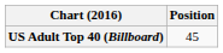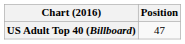 <table class="wikitable plainrowheaders sortable" style="text-align:center;">
 <tr>
 <th>Chart (2016)</th>
 <th>Position</th>
 </tr>
 <tr>
 <th scope="row">US Adult Top 40 (<em>Billboard</em>)</th>
-<td>45</td>
+<td>47</td>
 </tr>
 </table>
